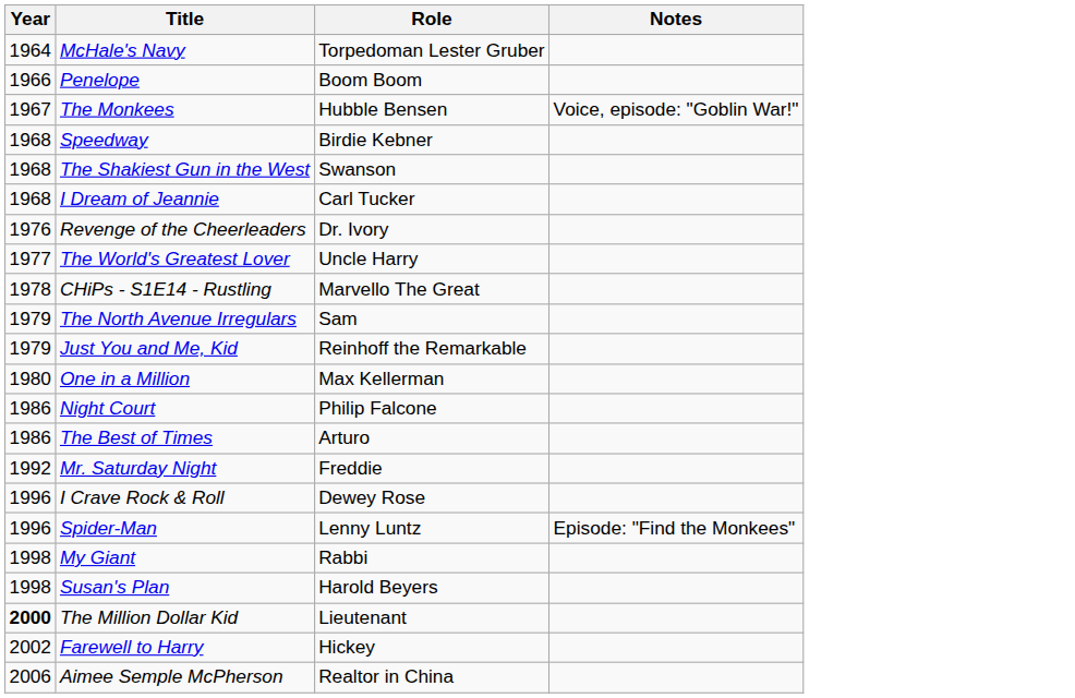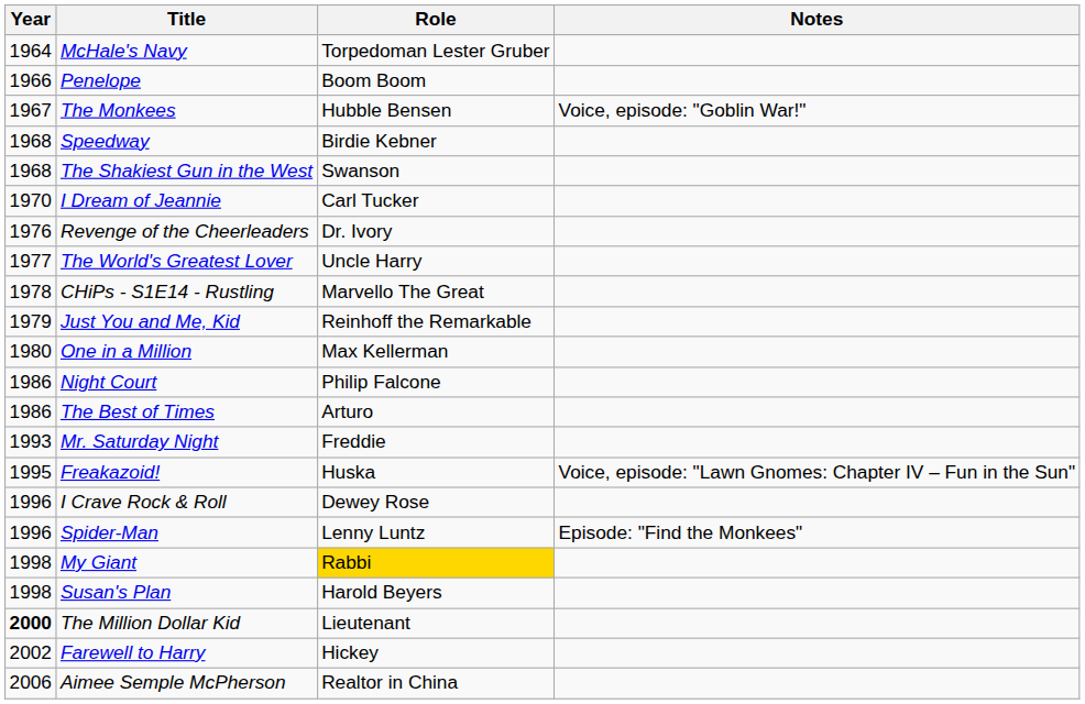 <table class="wikitable">
 <tr>
 <th>Year</th>
 <th>Title</th>
 <th>Role</th>
 <th>Notes</th>
 </tr>
 <tr>
 <td>1964</td>
 <td><em><a href='#'>McHale's Navy</a></em></td>
 <td>Torpedoman Lester Gruber</td>
 <td></td>
 </tr>
 <tr>
 <td>1966</td>
 <td><em><a href='#'>Penelope</a></em></td>
 <td>Boom Boom</td>
 <td></td>
 </tr>
 <tr>
 <td>1967</td>
 <td><em><a href='#'>The Monkees</a></em></td>
 <td>Hubble Bensen</td>
 <td>Voice, episode: "Goblin War!"</td>
 </tr>
 <tr>
 <td>1968</td>
 <td><em><a href='#'>Speedway</a></em></td>
 <td>Birdie Kebner</td>
 <td></td>
 </tr>
 <tr>
 <td>1968</td>
 <td><em><a href='#'>The Shakiest Gun in the West</a></em></td>
 <td>Swanson</td>
 <td></td>
 </tr>
 <tr>
-<td>1968</td>
+<td>1970</td>
 <td><em><a href='#'>I Dream of Jeannie </a></em></td>
 <td>Carl Tucker</td>
 <td></td>
 </tr>
 <tr>
 <td>1976</td>
 <td><em>Revenge of the Cheerleaders</em></td>
 <td>Dr. Ivory</td>
 <td></td>
 </tr>
 <tr>
 <td>1977</td>
 <td><em><a href='#'>The World's Greatest Lover</a></em></td>
 <td>Uncle Harry</td>
 <td></td>
 </tr>
 <tr>
 <td>1978</td>
 <td><em>CHiPs - S1E14 - Rustling</em></td>
 <td>Marvello The Great</td>
-<td></td>
-</tr>
-<tr>
-<td>1979</td>
-<td><em><a href='#'>The North Avenue Irregulars</a></em></td>
-<td>Sam</td>
 <td></td>
 </tr>
 <tr>
 <td>1979</td>
 <td><em><a href='#'>Just You and Me, Kid</a></em></td>
 <td>Reinhoff the Remarkable</td>
 <td></td>
 </tr>
 <tr>
 <td>1980</td>
 <td><em><a href='#'> One in a Million</a></em></td>
 <td>Max Kellerman</td>
 <td></td>
 </tr>
 <tr>
 <td>1986</td>
 <td><em><a href='#'>Night Court</a></em></td>
 <td>Philip Falcone</td>
 <td></td>
 </tr>
 <tr>
 <td>1986</td>
 <td><em><a href='#'>The Best of Times</a></em></td>
 <td>Arturo</td>
 <td></td>
 </tr>
 <tr>
-<td>1992</td>
+<td>1993</td>
 <td><em><a href='#'>Mr. Saturday Night</a></em></td>
 <td>Freddie</td>
 <td></td>
+</tr>
+<tr>
+<td>1995</td>
+<td><em><a href='#'>Freakazoid!</a></em></td>
+<td>Huska</td>
+<td>Voice, episode: "Lawn Gnomes: Chapter IV – Fun in the Sun"</td>
 </tr>
 <tr>
 <td>1996</td>
 <td><em>I Crave Rock & Roll</em></td>
 <td>Dewey Rose</td>
 <td></td>
 </tr>
 <tr>
 <td>1996</td>
 <td><em><a href='#'>Spider-Man</a></em></td>
 <td>Lenny Luntz</td>
 <td>Episode: "Find the Monkees"</td>
 </tr>
 <tr>
 <td>1998</td>
 <td><em><a href='#'>My Giant</a></em></td>
-<td>Rabbi</td>
+<td style="background: gold;">Rabbi</td>
 <td></td>
 </tr>
 <tr>
 <td>1998</td>
 <td><em><a href='#'>Susan's Plan</a></em></td>
 <td>Harold Beyers</td>
 <td></td>
 </tr>
 <tr>
 <td><strong>2000</strong></td>
 <td><em>The Million Dollar Kid</em></td>
 <td>Lieutenant</td>
 <td></td>
 </tr>
 <tr>
 <td>2002</td>
 <td><em><a href='#'>Farewell to Harry</a></em></td>
 <td>Hickey</td>
 <td></td>
 </tr>
 <tr>
 <td>2006</td>
 <td><em>Aimee Semple McPherson</em></td>
 <td>Realtor in China</td>
 <td></td>
 </tr>
 </table>
